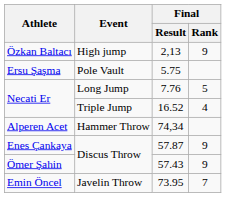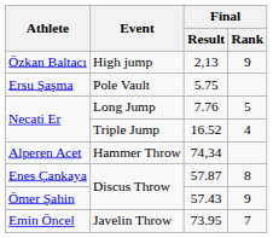 <table class=wikitable style="font-size:90%; text-align:center">
 <tr>
 <th rowspan=2>Athlete</th>
 <th rowspan=2>Event</th>
 <th colspan=2>Final</th>
 </tr>
 <tr>
 <th>Result</th>
 <th>Rank</th>
 </tr>
 <tr>
 <td align=left><a href='#'>Özkan Baltacı</a></td>
 <td align=left>High jump</td>
 <td>2,13</td>
 <td>9</td>
 </tr>
 <tr>
 <td align=left><a href='#'>Ersu Şaşma</a></td>
 <td align=left>Pole Vault</td>
 <td>5.75</td>
 <td></td>
 </tr>
 <tr>
 <td align=left rowspan=2><a href='#'>Necati Er</a></td>
 <td align=left>Long Jump</td>
 <td>7.76</td>
 <td>5</td>
 </tr>
 <tr>
 <td align=left>Triple Jump</td>
 <td>16.52</td>
 <td>4</td>
 </tr>
 <tr>
 <td align=left><a href='#'>Alperen Acet</a></td>
 <td align=left>Hammer Throw</td>
 <td>74,34</td>
 <td></td>
 </tr>
 <tr>
 <td align=left><a href='#'>Enes Çankaya</a></td>
 <td align=left rowspan=2>Discus Throw</td>
 <td>57.87</td>
-<td>9</td>
+<td>8</td>
 </tr>
 <tr>
 <td align=left><a href='#'>Ömer Şahin</a></td>
 <td>57.43</td>
 <td>9</td>
 </tr>
 <tr>
 <td align=left><a href='#'>Emin Öncel</a></td>
 <td align=left>Javelin Throw</td>
 <td>73.95</td>
 <td>7</td>
 </tr>
 </table>
